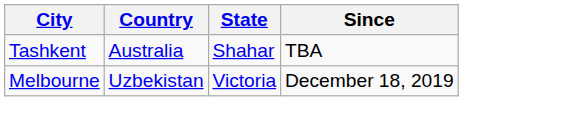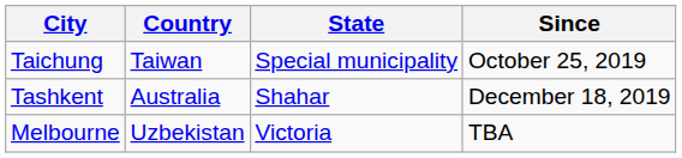 <table class="wikitable">
 <tr>
 <th><a href='#'>City</a></th>
 <th><a href='#'>Country</a></th>
 <th><a href='#'>State</a></th>
 <th>Since</th>
 </tr>
 <tr>
+<td><a href='#'>Taichung</a></td>
+<td> <a href='#'>Taiwan</a></td>
+<td><a href='#'>Special municipality</a></td>
+<td>October 25, 2019</td>
+</tr>
+<tr>
 <td><a href='#'>Tashkent</a></td>
 <td> <a href='#'>Australia</a></td>
 <td><a href='#'>Shahar</a></td>
-<td>TBA</td>
+<td>December 18, 2019</td>
 </tr>
 <tr>
 <td><a href='#'>Melbourne</a></td>
 <td> <a href='#'>Uzbekistan</a></td>
 <td><a href='#'>Victoria</a></td>
-<td>December 18, 2019</td>
+<td>TBA</td>
 </tr>
 </table>
